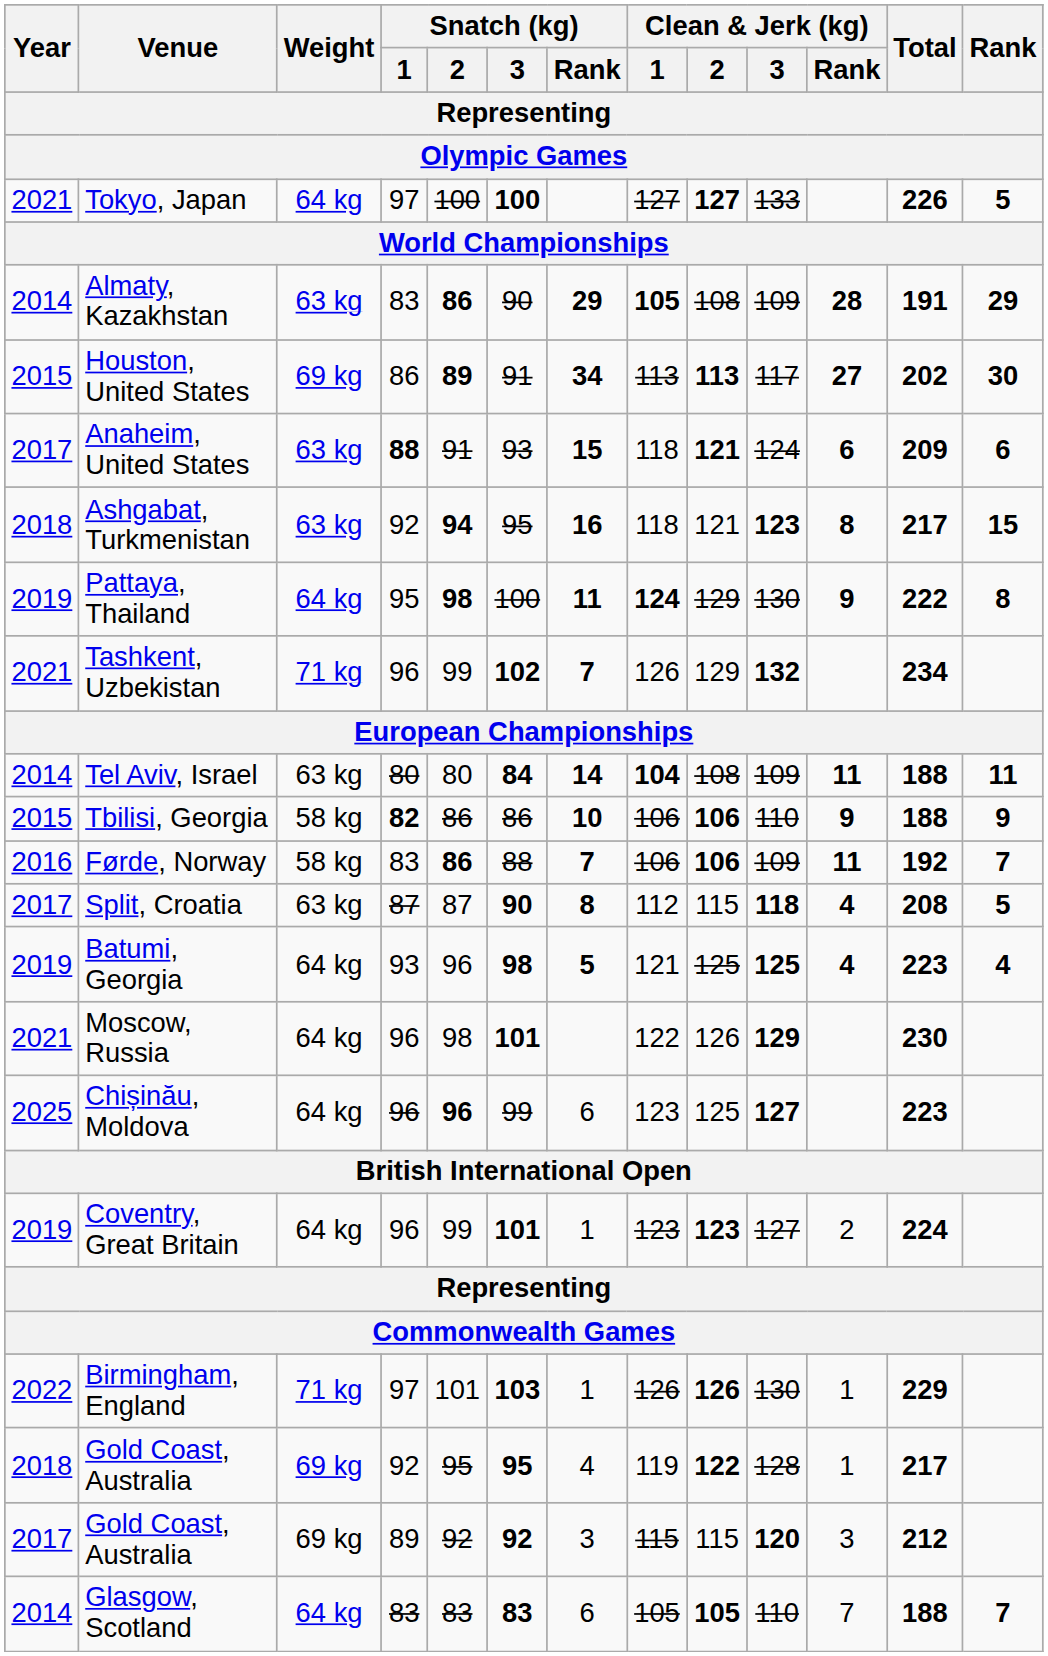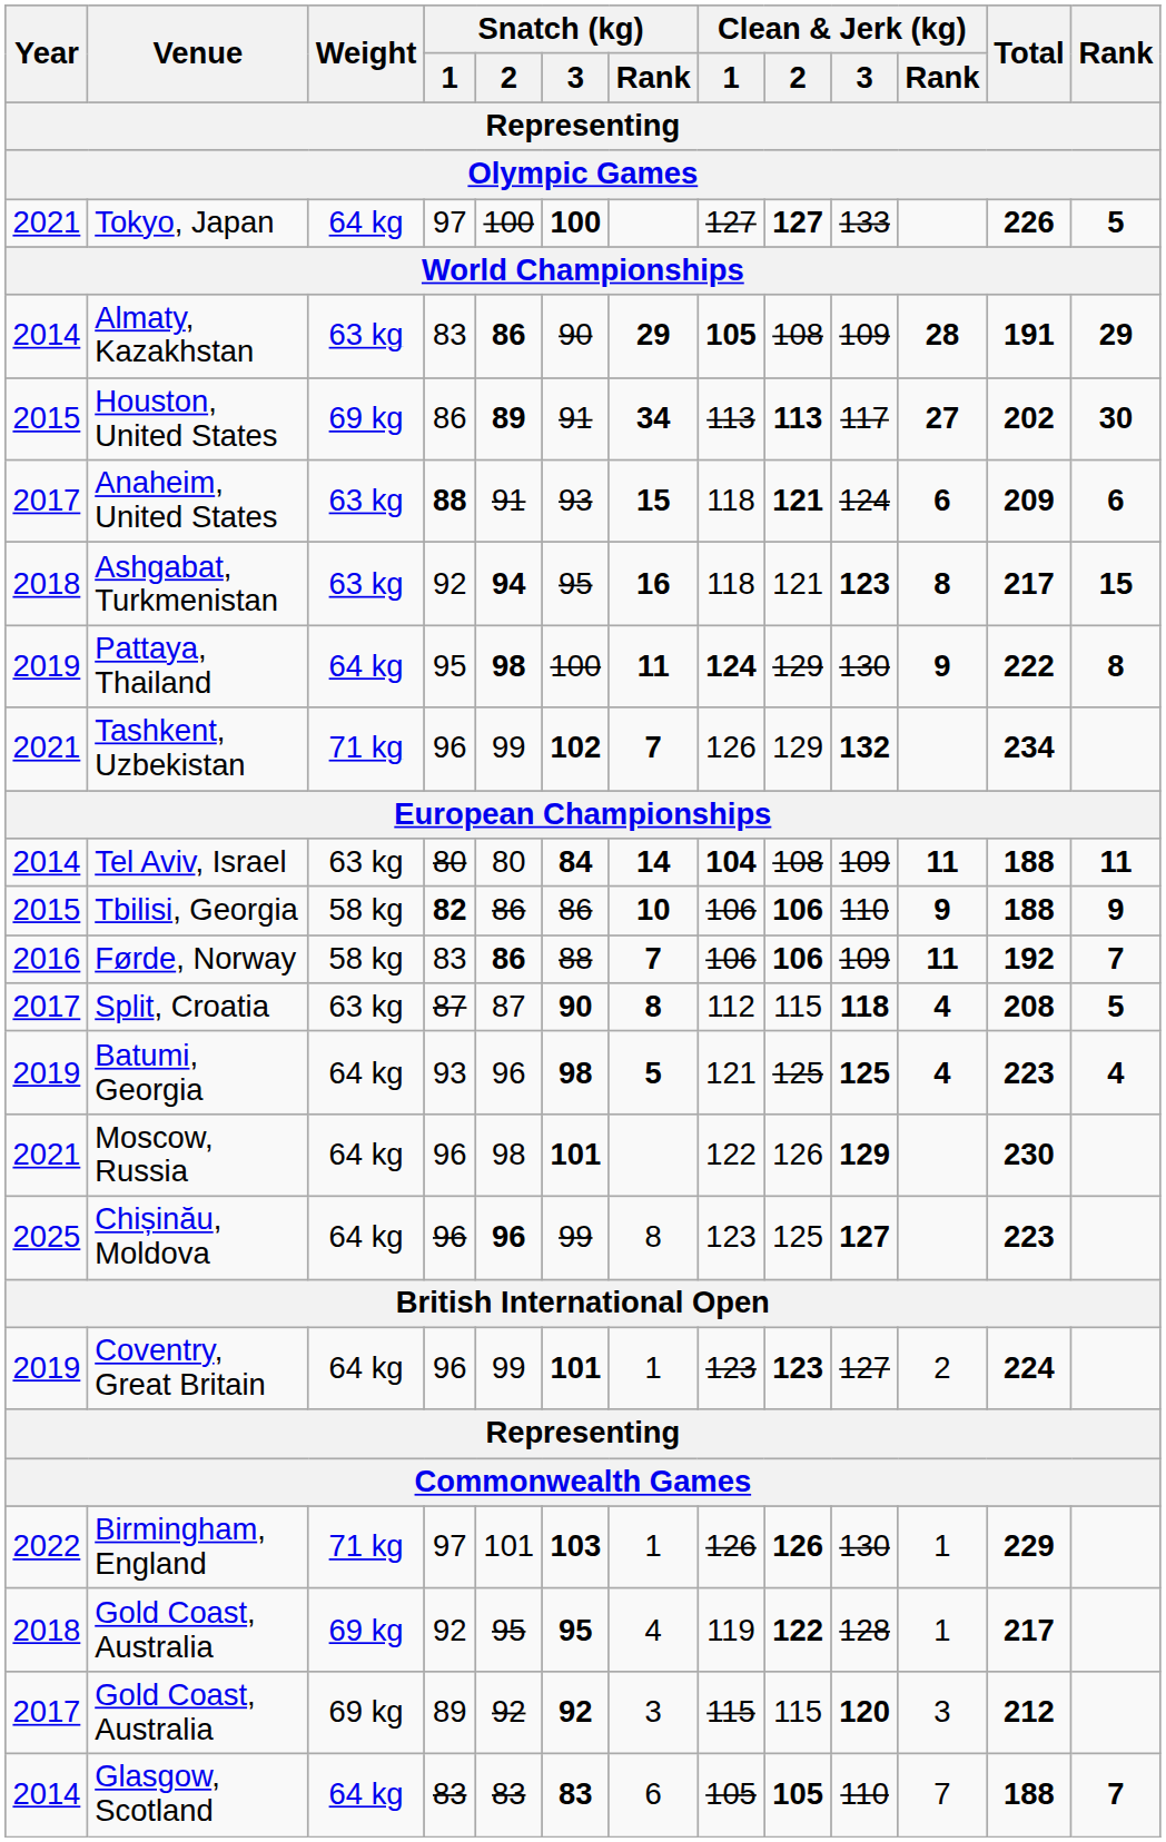 <table class = "wikitable" style="text-align:center;">
 <tr>
 <th rowspan=2 width=40>Year</th>
 <th rowspan=2 width=250>Venue</th>
 <th rowspan=2 width=60>Weight</th>
 <th colspan=4>Snatch (kg)</th>
 <th colspan=4>Clean & Jerk (kg)</th>
 <th rowspan=2 width=40>Total</th>
 <th rowspan=2 width=40>Rank</th>
 </tr>
 <tr>
 <th width=40>1</th>
 <th width=40>2</th>
 <th width=40>3</th>
 <th width=40>Rank</th>
 <th width=40>1</th>
 <th width=40>2</th>
 <th width=40>3</th>
 <th width=40>Rank</th>
 </tr>
 <tr>
 <th colspan=13>Representing </th>
 </tr>
 <tr>
 <th colspan=13><a href='#'>Olympic Games</a></th>
 </tr>
 <tr>
 <td><a href='#'>2021</a></td>
 <td align=left><a href='#'>Tokyo</a>, Japan</td>
 <td><a href='#'>64 kg</a></td>
 <td>97</td>
 <td><s>100</s></td>
 <td><strong>100</strong></td>
 <td></td>
 <td><s>127</s></td>
 <td><strong>127</strong></td>
 <td><s>133</s></td>
 <td></td>
 <td><strong>226</strong></td>
 <td><strong>5</strong></td>
 </tr>
 <tr>
 <th colspan=13><a href='#'>World Championships</a></th>
 </tr>
 <tr>
 <td><a href='#'>2014</a></td>
 <td align="left"><a href='#'>Almaty</a>, Kazakhstan</td>
 <td><a href='#'>63 kg</a></td>
 <td>83</td>
 <td><strong>86</strong></td>
 <td><s>90</s></td>
 <td><strong>29</strong></td>
 <td><strong>105</strong></td>
 <td><s>108</s></td>
 <td><s>109</s></td>
 <td><strong>28</strong></td>
 <td><strong>191</strong></td>
 <td><strong>29</strong></td>
 </tr>
 <tr>
 <td><a href='#'>2015</a></td>
 <td align="left"><a href='#'>Houston</a>, United States</td>
 <td><a href='#'>69 kg</a></td>
 <td>86</td>
 <td><strong>89</strong></td>
 <td><s>91</s></td>
 <td><strong>34</strong></td>
 <td><s>113</s></td>
 <td><strong>113</strong></td>
 <td><s>117</s></td>
 <td><strong>27</strong></td>
 <td><strong>202</strong></td>
 <td><strong>30</strong></td>
 </tr>
 <tr>
 <td><a href='#'>2017</a></td>
 <td align="left"><a href='#'>Anaheim</a>, United States</td>
 <td><a href='#'>63 kg</a></td>
 <td><strong>88</strong></td>
 <td><s>91</s></td>
 <td><s>93</s></td>
 <td><strong>15</strong></td>
 <td>118</td>
 <td><strong>121</strong></td>
 <td><s>124</s></td>
 <td><strong>6</strong></td>
 <td><strong>209</strong></td>
 <td><strong>6</strong></td>
 </tr>
 <tr>
 <td><a href='#'>2018</a></td>
 <td align="left"><a href='#'>Ashgabat</a>, Turkmenistan</td>
 <td><a href='#'>63 kg</a></td>
 <td>92</td>
 <td><strong>94</strong></td>
 <td><s>95</s></td>
 <td><strong>16</strong></td>
 <td>118</td>
 <td>121</td>
 <td><strong>123</strong></td>
 <td><strong>8</strong></td>
 <td><strong>217</strong></td>
 <td><strong>15</strong></td>
 </tr>
 <tr>
 <td><a href='#'>2019</a></td>
 <td align="left"><a href='#'>Pattaya</a>, Thailand</td>
 <td><a href='#'>64 kg</a></td>
 <td>95</td>
 <td><strong>98</strong></td>
 <td><s>100</s></td>
 <td><strong>11</strong></td>
 <td><strong>124</strong></td>
 <td><s>129</s></td>
 <td><s>130</s></td>
 <td><strong>9</strong></td>
 <td><strong>222</strong></td>
 <td><strong>8</strong></td>
 </tr>
 <tr>
 <td><a href='#'>2021</a></td>
 <td align="left"><a href='#'>Tashkent</a>, Uzbekistan</td>
 <td><a href='#'>71 kg</a></td>
 <td>96</td>
 <td>99</td>
 <td><strong>102</strong></td>
 <td><strong>7</strong></td>
 <td>126</td>
 <td>129</td>
 <td><strong>132</strong></td>
 <td><strong></strong></td>
 <td><strong>234</strong></td>
 <td><strong></strong></td>
 </tr>
 <tr>
 <th colspan=13><a href='#'>European Championships</a></th>
 </tr>
 <tr>
 <td><a href='#'>2014</a></td>
 <td align="left"><a href='#'>Tel Aviv</a>, Israel</td>
 <td>63 kg</td>
 <td><s>80</s></td>
 <td>80</td>
 <td><strong>84</strong></td>
 <td><strong>14</strong></td>
 <td><strong>104</strong></td>
 <td><s>108</s></td>
 <td><s>109</s></td>
 <td><strong>11</strong></td>
 <td><strong>188</strong></td>
 <td><strong>11</strong></td>
 </tr>
 <tr>
 <td><a href='#'>2015</a></td>
 <td align="left"><a href='#'>Tbilisi</a>, Georgia</td>
 <td>58 kg</td>
 <td><strong>82</strong></td>
 <td><s>86</s></td>
 <td><s>86</s></td>
 <td><strong>10</strong></td>
 <td><s>106</s></td>
 <td><strong>106</strong></td>
 <td><s>110</s></td>
 <td><strong>9</strong></td>
 <td><strong>188</strong></td>
 <td><strong>9</strong></td>
 </tr>
 <tr>
 <td><a href='#'>2016</a></td>
 <td align="left"><a href='#'>Førde</a>, Norway</td>
 <td>58 kg</td>
 <td>83</td>
 <td><strong>86</strong></td>
 <td><s>88</s></td>
 <td><strong>7</strong></td>
 <td><s>106</s></td>
 <td><strong>106</strong></td>
 <td><s>109</s></td>
 <td><strong>11</strong></td>
 <td><strong>192</strong></td>
 <td><strong>7</strong></td>
 </tr>
 <tr>
 <td><a href='#'>2017</a></td>
 <td align="left"><a href='#'>Split</a>, Croatia</td>
 <td>63 kg</td>
 <td><s>87</s></td>
 <td>87</td>
 <td><strong>90</strong></td>
 <td><strong>8</strong></td>
 <td>112</td>
 <td>115</td>
 <td><strong>118</strong></td>
 <td><strong>4</strong></td>
 <td><strong>208</strong></td>
 <td><strong>5</strong></td>
 </tr>
 <tr>
 <td><a href='#'>2019</a></td>
 <td align="left"><a href='#'>Batumi</a>, Georgia</td>
 <td>64 kg</td>
 <td>93</td>
 <td>96</td>
 <td><strong>98</strong></td>
 <td><strong>5</strong></td>
 <td>121</td>
 <td><s>125</s></td>
 <td><strong>125</strong></td>
 <td><strong>4</strong></td>
 <td><strong>223</strong></td>
 <td><strong>4</strong></td>
 </tr>
 <tr>
 <td><a href='#'>2021</a></td>
 <td align="left">Moscow, Russia</td>
 <td>64 kg</td>
 <td>96</td>
 <td>98</td>
 <td><strong>101</strong></td>
 <td></td>
 <td>122</td>
 <td>126</td>
 <td><strong>129</strong></td>
 <td></td>
 <td><strong>230</strong></td>
 <td></td>
 </tr>
 <tr>
 <td><a href='#'>2025</a></td>
 <td align="left"><a href='#'>Chișinău</a>, Moldova</td>
 <td>64 kg</td>
 <td><s>96</s></td>
 <td><strong>96</strong></td>
 <td><s>99</s></td>
-<td>6</td>
+<td>8</td>
 <td>123</td>
 <td>125</td>
 <td><strong>127</strong></td>
 <td></td>
 <td><strong>223</strong></td>
 <td></td>
 </tr>
 <tr>
 <th colspan=13>British International Open</th>
 </tr>
 <tr>
 <td><a href='#'>2019</a></td>
 <td align=left><a href='#'>Coventry</a>, Great Britain</td>
 <td>64 kg</td>
 <td>96</td>
 <td>99</td>
 <td><strong>101</strong></td>
 <td>1</td>
 <td><s>123</s></td>
 <td><strong>123</strong></td>
 <td><s>127</s></td>
 <td>2</td>
 <td><strong>224</strong></td>
 <td><strong></strong></td>
 </tr>
 <tr>
 <th colspan=13>Representing </th>
 </tr>
 <tr>
 <th colspan=13><a href='#'>Commonwealth Games</a></th>
 </tr>
 <tr>
 <td><a href='#'>2022</a></td>
 <td align=left><a href='#'>Birmingham</a>, England</td>
 <td><a href='#'>71 kg</a></td>
 <td>97</td>
 <td>101</td>
 <td><strong>103</strong></td>
 <td>1</td>
 <td><s>126</s></td>
 <td><strong>126</strong></td>
 <td><s>130</s></td>
 <td>1</td>
 <td><strong>229</strong></td>
 <td><strong></strong></td>
 </tr>
 <tr>
 <td><a href='#'>2018</a></td>
 <td align=left><a href='#'>Gold Coast</a>, Australia</td>
 <td><a href='#'>69 kg</a></td>
 <td>92</td>
 <td><s>95</s></td>
 <td><strong>95</strong></td>
 <td>4</td>
 <td>119</td>
 <td><strong>122</strong></td>
 <td><s>128</s></td>
 <td>1</td>
 <td><strong>217</strong></td>
 <td><strong></strong></td>
 </tr>
 <tr>
 <td><a href='#'>2017</a></td>
 <td align=left><a href='#'>Gold Coast</a>, Australia</td>
 <td>69 kg</td>
 <td>89</td>
 <td><s>92</s></td>
 <td><strong>92</strong></td>
 <td>3</td>
 <td><s>115</s></td>
 <td>115</td>
 <td><strong>120</strong></td>
 <td>3</td>
 <td><strong>212</strong></td>
 <td><strong></strong></td>
 </tr>
 <tr>
 <td><a href='#'>2014</a></td>
 <td align=left><a href='#'>Glasgow</a>, Scotland</td>
 <td><a href='#'>64 kg</a></td>
 <td><s>83</s></td>
 <td><s>83</s></td>
 <td><strong>83</strong></td>
 <td>6</td>
 <td><s>105</s></td>
 <td><strong>105</strong></td>
 <td><s>110</s></td>
 <td>7</td>
 <td><strong>188</strong></td>
 <td><strong>7</strong></td>
 </tr>
 </table>
